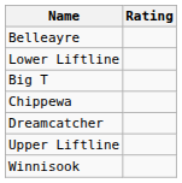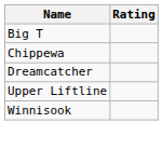 <table class="wikitable">
 <tr>
 <th>Name</th>
 <th>Rating</th>
-</tr>
-<tr>
-<td>Belleayre</td>
-<td></td>
-</tr>
-<tr>
-<td>Lower Liftline</td>
-<td></td>
 </tr>
 <tr>
 <td>Big T</td>
 <td></td>
 </tr>
 <tr>
 <td>Chippewa</td>
 <td></td>
 </tr>
 <tr>
 <td>Dreamcatcher</td>
 <td></td>
 </tr>
 <tr>
 <td>Upper Liftline</td>
 <td></td>
 </tr>
 <tr>
 <td>Winnisook</td>
 <td></td>
 </tr>
 </table>
